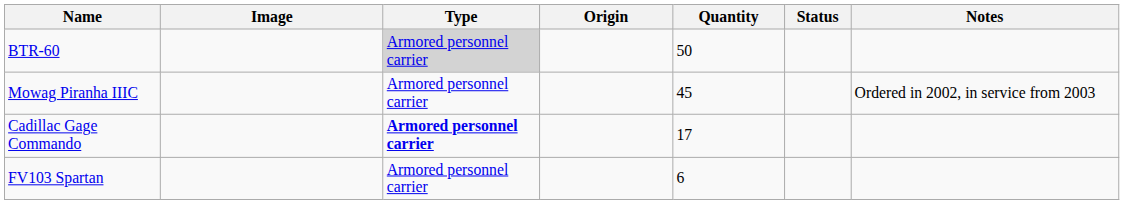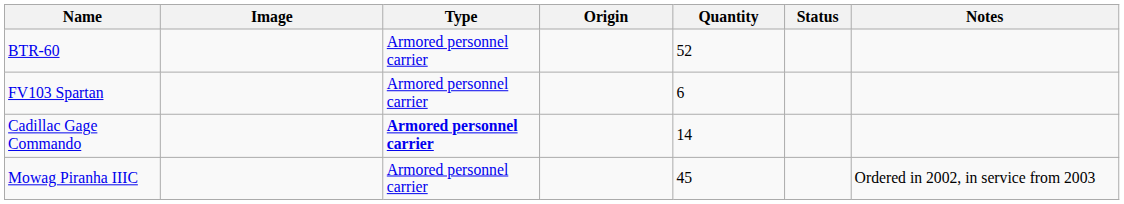 <table class="wikitable" style="width:90%;">
 <tr>
 <th width=14%>Name</th>
 <th width=20%>Image</th>
 <th width=14%>Type</th>
 <th width=12%>Origin</th>
 <th width=10%>Quantity</th>
 <th width=06%>Status</th>
 <th width=24%>Notes</th>
 </tr>
 <tr>
 <td><a href='#'>BTR-60</a></td>
 <td></td>
-<td style="background: lightgrey;"><a href='#'>Armored personnel carrier</a></td>
+<td><a href='#'>Armored personnel carrier</a></td>
 <td></td>
-<td>50</td>
+<td>52</td>
+<td></td>
+<td></td>
+</tr>
+<tr>
+<td><a href='#'>FV103 Spartan</a></td>
+<td></td>
+<td><a href='#'>Armored personnel carrier</a></td>
+<td></td>
+<td>6</td>
+<td></td>
+<td></td>
+</tr>
+<tr>
+<td><a href='#'>Cadillac Gage Commando</a></td>
+<td></td>
+<td><strong><a href='#'>Armored personnel carrier</a></strong></td>
+<td></td>
+<td>14</td>
 <td></td>
 <td></td>
 </tr>
 <tr>
 <td><a href='#'>Mowag Piranha IIIC</a></td>
 <td></td>
 <td><a href='#'>Armored personnel carrier</a></td>
 <td></td>
 <td>45</td>
 <td></td>
 <td>Ordered in 2002, in service from 2003 </td>
 </tr>
-<tr>
-<td><a href='#'>Cadillac Gage Commando</a></td>
-<td></td>
-<td><strong><a href='#'>Armored personnel carrier</a></strong></td>
-<td></td>
-<td>17</td>
-<td></td>
-<td></td>
-</tr>
-<tr>
-<td><a href='#'>FV103 Spartan</a></td>
-<td></td>
-<td><a href='#'>Armored personnel carrier</a></td>
-<td></td>
-<td>6</td>
-<td></td>
-<td></td>
-</tr>
 </table>
